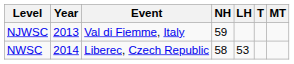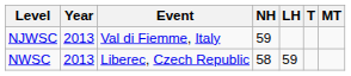 <table class="wikitable sortable">
 <tr>
 <th>Level</th>
 <th>Year</th>
 <th>Event</th>
 <th>NH</th>
 <th>LH</th>
 <th>T</th>
 <th>MT</th>
 </tr>
 <tr>
 <td><a href='#'>NJWSC</a></td>
 <td><a href='#'>2013</a></td>
 <td> <a href='#'>Val di Fiemme</a>, <a href='#'>Italy</a></td>
 <td>59</td>
 <td></td>
 <td></td>
 <td></td>
 </tr>
 <tr>
 <td><a href='#'>NWSC</a></td>
-<td><a href='#'>2014</a></td>
+<td><a href='#'>2013</a></td>
 <td> <a href='#'>Liberec</a>, <a href='#'>Czech Republic</a></td>
 <td>58</td>
-<td>53</td>
+<td>59</td>
 <td></td>
 <td></td>
 </tr>
 </table>
